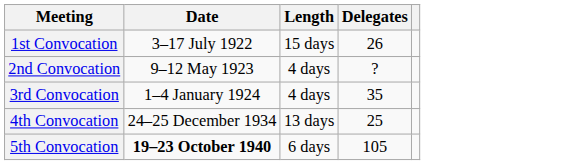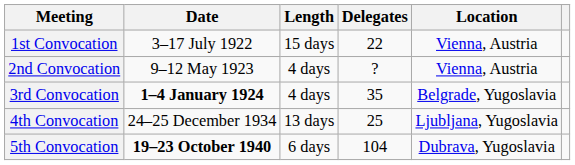 <table class="wikitable sortable" style=text-align:center>
 <tr>
 <th scope="col">Meeting</th>
 <th scope="col">Date</th>
 <th scope="col">Length</th>
 <th scope="col">Delegates</th>
+<th scope="col">Location</th>
 <th scope="col" class="unsortable"></th>
 </tr>
 <tr>
 <th scope="row" style="font-weight:normal;"><a href='#'>1st Convocation</a></th>
 <td>3–17 July 1922</td>
 <td>15 days</td>
-<td>26</td>
+<td>22</td>
+<td><a href='#'>Vienna</a>, Austria</td>
 <td align="center"></td>
 </tr>
 <tr>
 <th scope="row" style="font-weight:normal;"><a href='#'>2nd Convocation</a></th>
 <td>9–12 May 1923</td>
 <td>4 days</td>
 <td>?</td>
+<td><a href='#'>Vienna</a>, Austria</td>
 <td align="center"></td>
 </tr>
 <tr>
 <th scope="row" style="font-weight:normal;"><a href='#'>3rd Convocation</a></th>
-<td>1–4 January 1924</td>
+<td><strong>1–4 January 1924</strong></td>
 <td>4 days</td>
 <td>35</td>
+<td><a href='#'>Belgrade</a>, Yugoslavia</td>
 <td align="center"></td>
 </tr>
 <tr>
 <th scope="row" style="font-weight:normal;"><a href='#'>4th Convocation</a></th>
 <td>24–25 December 1934</td>
 <td>13 days</td>
 <td>25</td>
+<td><a href='#'>Ljubljana</a>, Yugoslavia</td>
 <td align="center"></td>
 </tr>
 <tr>
 <th scope="row" style="font-weight:normal;"><a href='#'>5th Convocation</a></th>
 <td><strong>19–23 October 1940</strong></td>
 <td>6 days</td>
-<td>105</td>
+<td>104</td>
+<td><a href='#'>Dubrava</a>, Yugoslavia</td>
 <td align="center"></td>
 </tr>
 </table>
